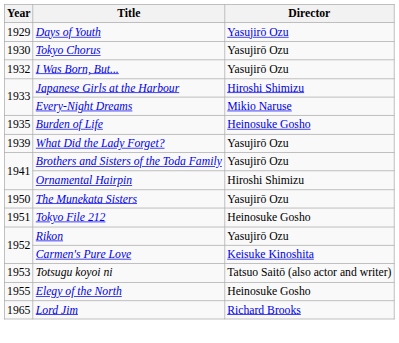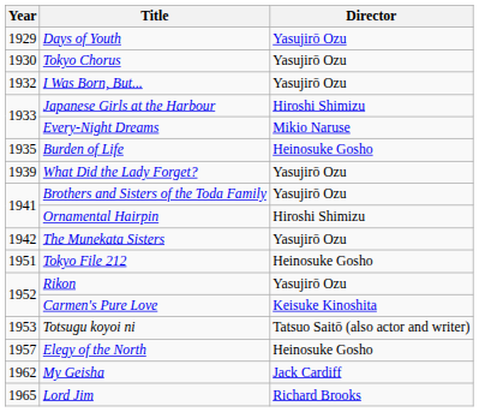 <table class="wikitable">
 <tr>
 <th>Year</th>
 <th>Title</th>
 <th class="unsortable">Director</th>
 </tr>
 <tr>
 <td>1929</td>
 <td><em><a href='#'>Days of Youth</a></em></td>
 <td><a href='#'>Yasujirō Ozu</a></td>
 </tr>
 <tr>
 <td>1930</td>
 <td><em><a href='#'>Tokyo Chorus</a></em></td>
 <td>Yasujirō Ozu</td>
 </tr>
 <tr>
 <td>1932</td>
 <td><em><a href='#'>I Was Born, But...</a></em></td>
 <td>Yasujirō Ozu</td>
 </tr>
 <tr>
 <td rowspan="2">1933</td>
 <td><em><a href='#'>Japanese Girls at the Harbour</a></em></td>
 <td><a href='#'>Hiroshi Shimizu</a></td>
 </tr>
 <tr>
 <td><em><a href='#'>Every-Night Dreams</a></em></td>
 <td><a href='#'>Mikio Naruse</a></td>
 </tr>
 <tr>
 <td>1935</td>
 <td><em><a href='#'>Burden of Life</a></em></td>
 <td><a href='#'>Heinosuke Gosho</a></td>
 </tr>
 <tr>
 <td>1939</td>
 <td><em><a href='#'>What Did the Lady Forget?</a></em></td>
 <td>Yasujirō Ozu</td>
 </tr>
 <tr>
 <td rowspan="2">1941</td>
 <td><em><a href='#'>Brothers and Sisters of the Toda Family</a></em></td>
 <td>Yasujirō Ozu</td>
 </tr>
 <tr>
 <td><em><a href='#'>Ornamental Hairpin</a></em></td>
 <td>Hiroshi Shimizu</td>
 </tr>
 <tr>
-<td>1950</td>
+<td>1942</td>
 <td><em><a href='#'>The Munekata Sisters</a></em></td>
 <td>Yasujirō Ozu</td>
 </tr>
 <tr>
 <td>1951</td>
 <td><em><a href='#'>Tokyo File 212</a></em></td>
 <td>Heinosuke Gosho</td>
 </tr>
 <tr>
 <td rowspan="2">1952</td>
 <td><em><a href='#'>Rikon</a></em></td>
 <td>Yasujirō Ozu</td>
 </tr>
 <tr>
 <td><em><a href='#'>Carmen's Pure Love</a></em></td>
 <td><a href='#'>Keisuke Kinoshita</a></td>
 </tr>
 <tr>
 <td>1953</td>
 <td><em>Totsugu koyoi ni</em></td>
 <td>Tatsuo Saitō (also actor and writer)</td>
 </tr>
 <tr>
-<td>1955</td>
+<td>1957</td>
 <td><em><a href='#'>Elegy of the North</a></em></td>
 <td>Heinosuke Gosho</td>
+</tr>
+<tr>
+<td>1962</td>
+<td><em><a href='#'>My Geisha</a></em></td>
+<td><a href='#'>Jack Cardiff</a></td>
 </tr>
 <tr>
 <td>1965</td>
 <td><em><a href='#'>Lord Jim</a></em></td>
 <td><a href='#'>Richard Brooks</a></td>
 </tr>
 </table>
